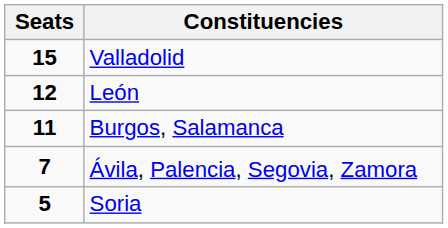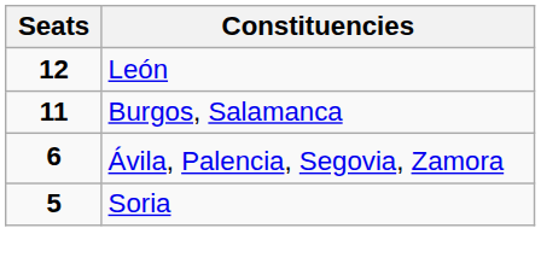 <table class="wikitable" style="text-align:left;">
 <tr>
 <th width="50">Seats</th>
 <th width="250">Constituencies</th>
-</tr>
-<tr>
-<td align="center"><strong>15</strong></td>
-<td><a href='#'>Valladolid</a></td>
 </tr>
 <tr>
 <td align="center"><strong>12</strong></td>
 <td><a href='#'>León</a></td>
 </tr>
 <tr>
 <td align="center"><strong>11</strong></td>
 <td><a href='#'>Burgos</a>, <a href='#'>Salamanca</a></td>
 </tr>
 <tr>
-<td align="center"><strong>7</strong></td>
+<td align="center"><strong>6</strong></td>
 <td><a href='#'>Ávila</a>, <a href='#'>Palencia</a>, <a href='#'>Segovia</a><sup></sup>, <a href='#'>Zamora</a></td>
 </tr>
 <tr>
 <td align="center"><strong>5</strong></td>
 <td><a href='#'>Soria</a></td>
 </tr>
 </table>
